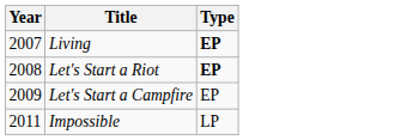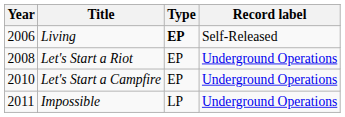 <table class="wikitable">
 <tr>
 <th>Year</th>
 <th>Title</th>
 <th>Type</th>
+<th>Record label</th>
 </tr>
 <tr>
-<td>2007</td>
+<td>2006</td>
 <td><em>Living</em></td>
 <td><strong>EP</strong></td>
+<td>Self-Released</td>
 </tr>
 <tr>
 <td>2008</td>
 <td><em>Let's Start a Riot</em></td>
-<td><strong>EP</strong></td>
+<td>EP</td>
+<td><a href='#'>Underground Operations</a></td>
 </tr>
 <tr>
-<td>2009</td>
+<td>2010</td>
 <td><em>Let's Start a Campfire</em></td>
 <td>EP</td>
+<td><a href='#'>Underground Operations</a></td>
 </tr>
 <tr>
 <td>2011</td>
 <td><em>Impossible</em></td>
 <td>LP</td>
+<td><a href='#'>Underground Operations</a></td>
 </tr>
 </table>
